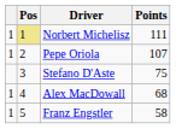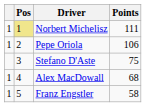 <table class="wikitable" style="font-size: 95%;">
 <tr>
 <th></th>
 <th>Pos</th>
 <th>Driver</th>
 <th>Points</th>
 </tr>
 <tr>
 <td align="left"> 1</td>
 <td style="background: khaki;">1</td>
 <td> <a href='#'>Norbert Michelisz</a></td>
 <td align="right">111</td>
 </tr>
 <tr>
 <td align="left"> 1</td>
 <td>2</td>
 <td> <a href='#'>Pepe Oriola</a></td>
-<td align="right">107</td>
+<td align="right">106</td>
 </tr>
 <tr>
 <td align="left"></td>
 <td>3</td>
 <td> <a href='#'>Stefano D'Aste</a></td>
 <td align="right">75</td>
 </tr>
 <tr>
 <td align="left"> 1</td>
 <td>4</td>
 <td> <a href='#'>Alex MacDowall</a></td>
 <td align="right">68</td>
 </tr>
 <tr>
 <td align="left"> 1</td>
 <td>5</td>
 <td> <a href='#'>Franz Engstler</a></td>
 <td align="right">58</td>
 </tr>
 </table>
